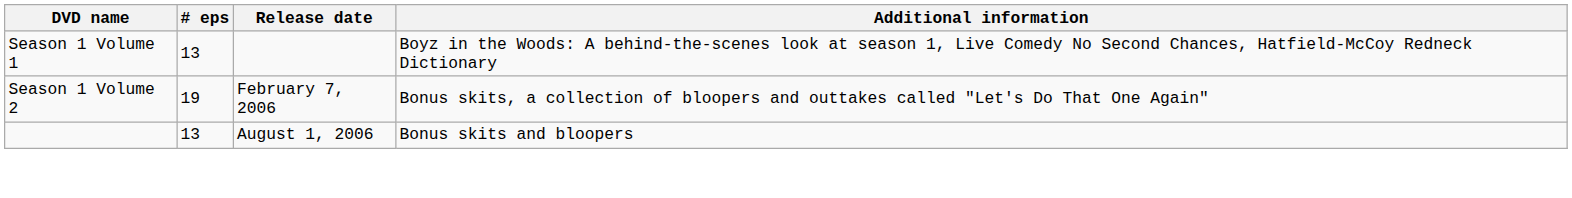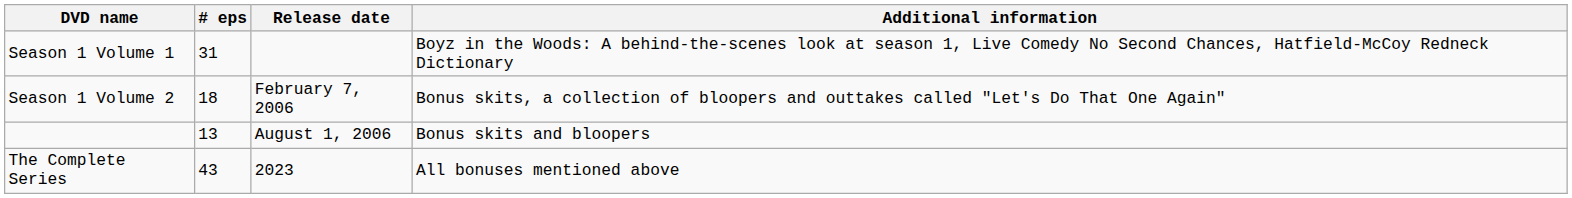 <table class="wikitable">
 <tr>
 <th>DVD name</th>
 <th># eps</th>
 <th>Release date</th>
 <th>Additional information</th>
 </tr>
 <tr>
 <td>Season 1 Volume 1</td>
-<td>13</td>
+<td>31</td>
 <td></td>
 <td>Boyz in the Woods: A behind-the-scenes look at season 1, Live Comedy No Second Chances, Hatfield-McCoy Redneck Dictionary</td>
 </tr>
 <tr>
 <td>Season 1 Volume 2</td>
-<td>19</td>
+<td>18</td>
 <td>February 7, 2006</td>
 <td>Bonus skits, a collection of bloopers and outtakes called "Let's Do That One Again"</td>
 </tr>
 <tr>
 <td></td>
 <td>13</td>
 <td>August 1, 2006</td>
 <td>Bonus skits and bloopers</td>
 </tr>
+<tr>
+<td>The Complete Series</td>
+<td>43</td>
+<td>2023</td>
+<td>All bonuses mentioned above</td>
+</tr>
 </table>
